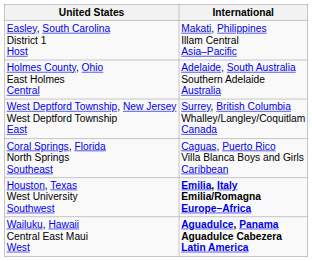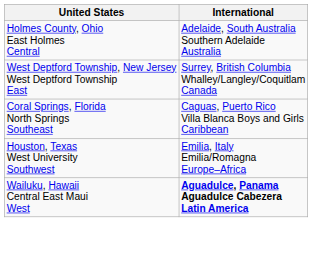 <table class="wikitable">
 <tr>
 <th>United States</th>
 <th>International</th>
-</tr>
-<tr>
-<td> <a href='#'>Easley</a>, <a href='#'>South Carolina</a><br>District 1<br><a href='#'>Host</a></td>
-<td> <a href='#'>Makati</a>, <a href='#'>Philippines</a> <br>Illam Central<br><a href='#'>Asia–Pacific</a></td>
 </tr>
 <tr>
 <td> <a href='#'>Holmes County</a>, <a href='#'>Ohio</a><br>East Holmes<br><a href='#'>Central</a></td>
 <td> <a href='#'>Adelaide</a>, <a href='#'>South Australia</a><br>Southern Adelaide<br><a href='#'>Australia</a></td>
 </tr>
 <tr>
 <td> <a href='#'>West Deptford Township</a>, <a href='#'>New Jersey</a><br>West Deptford Township<br><a href='#'>East</a></td>
 <td> <a href='#'>Surrey</a>, <a href='#'>British Columbia</a><br>Whalley/Langley/Coquitlam<br><a href='#'>Canada</a></td>
 </tr>
 <tr>
 <td> <a href='#'>Coral Springs</a>, <a href='#'>Florida</a><br>North Springs<br><a href='#'>Southeast</a></td>
 <td> <a href='#'>Caguas</a>, <a href='#'>Puerto Rico</a><br>Villa Blanca Boys and Girls<br><a href='#'>Caribbean</a></td>
 </tr>
 <tr>
 <td> <a href='#'>Houston</a>, <a href='#'>Texas</a><br>West University<br><a href='#'>Southwest</a></td>
-<td><strong> <a href='#'>Emilia</a>, <a href='#'>Italy</a> <br>Emilia/Romagna<br><a href='#'>Europe–Africa</a></strong></td>
+<td> <a href='#'>Emilia</a>, <a href='#'>Italy</a> <br>Emilia/Romagna<br><a href='#'>Europe–Africa</a></td>
 </tr>
 <tr>
 <td> <a href='#'>Wailuku</a>, <a href='#'>Hawaii</a><br>Central East Maui<br><a href='#'>West</a></td>
 <td><strong> <a href='#'>Aguadulce</a>, <a href='#'>Panama</a><br>Aguadulce Cabezera<br><a href='#'>Latin America</a></strong></td>
 </tr>
 </table>
